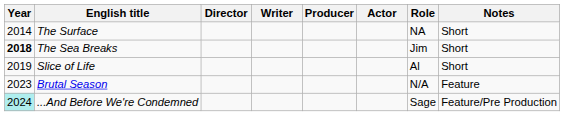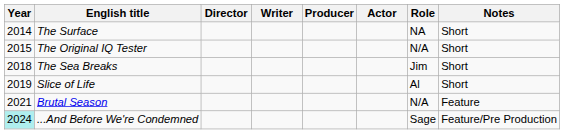 <table class="wikitable">
 <tr>
 <th>Year</th>
 <th>English title</th>
 <th width="65">Director</th>
 <th width="65">Writer</th>
 <th width="65">Producer</th>
 <th width="65">Actor</th>
 <th>Role</th>
 <th>Notes</th>
 </tr>
 <tr>
 <td>2014</td>
 <td><em>The Surface</em></td>
 <td></td>
 <td></td>
 <td></td>
 <td></td>
 <td>NA</td>
 <td>Short</td>
 </tr>
 <tr>
-<td><strong>2018</strong></td>
+<td>2015</td>
+<td><em>The Original IQ Tester</em></td>
+<td></td>
+<td></td>
+<td></td>
+<td></td>
+<td>N/A</td>
+<td>Short</td>
+</tr>
+<tr>
+<td>2018</td>
 <td><em>The Sea Breaks</em></td>
 <td></td>
 <td></td>
 <td></td>
 <td></td>
 <td>Jim</td>
 <td>Short</td>
 </tr>
 <tr>
 <td>2019</td>
 <td><em>Slice of Life</em></td>
 <td></td>
 <td></td>
 <td></td>
 <td></td>
 <td>Al</td>
 <td>Short</td>
 </tr>
 <tr>
-<td>2023</td>
+<td>2021</td>
 <td><em><a href='#'>Brutal Season</a></em></td>
 <td></td>
 <td></td>
 <td></td>
 <td></td>
 <td>N/A</td>
 <td>Feature</td>
 </tr>
 <tr>
 <td style="background: paleturquoise;">2024</td>
 <td><em>...And Before We're Condemned</em></td>
 <td></td>
 <td></td>
 <td></td>
 <td></td>
 <td>Sage</td>
 <td>Feature/Pre Production</td>
 </tr>
 </table>
